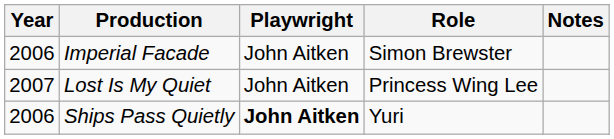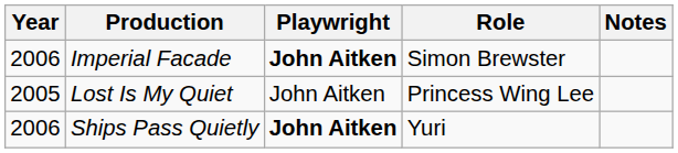 <table class="wikitable sortable">
 <tr>
 <th>Year</th>
 <th>Production</th>
 <th>Playwright</th>
 <th>Role</th>
 <th class="unsortable">Notes</th>
 </tr>
 <tr>
 <td>2006</td>
 <td><em>Imperial Facade</em></td>
-<td>John Aitken</td>
+<td><strong>John Aitken</strong></td>
 <td>Simon Brewster</td>
 <td></td>
 </tr>
 <tr>
-<td>2007</td>
+<td>2005</td>
 <td><em>Lost Is My Quiet</em></td>
 <td>John Aitken</td>
 <td>Princess Wing Lee</td>
 <td></td>
 </tr>
 <tr>
 <td>2006</td>
 <td><em>Ships Pass Quietly</em></td>
 <td><strong>John Aitken</strong></td>
 <td>Yuri</td>
 <td></td>
 </tr>
 </table>
